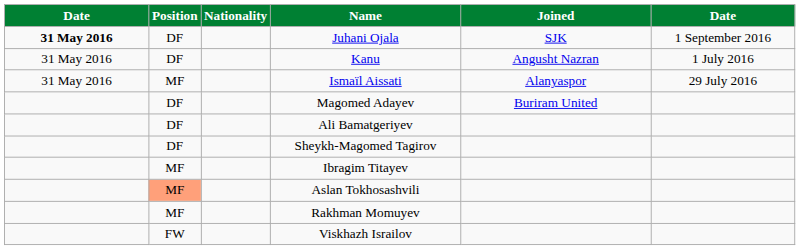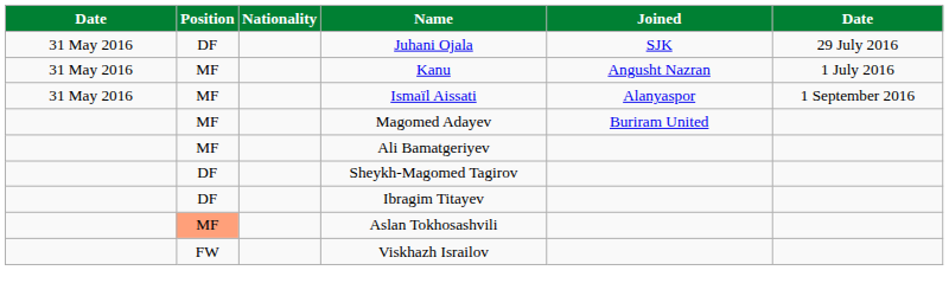 <table class="wikitable"  style="text-align:center; font-size:90%; ">
 <tr>
 <th style="background:#008033; color:white; width:150px;">Date</th>
 <th style="background:#008033; color:white; width:50px;">Position</th>
 <th style="background:#008033; color:white; width:50px;">Nationality</th>
 <th style="background:#008033; color:white; width:200px;">Name</th>
 <th style="background:#008033; color:white; width:200px;">Joined</th>
 <th style="background:#008033; color:white; width:150px;">Date</th>
 </tr>
 <tr>
-<td><strong>31 May 2016</strong></td>
+<td>31 May 2016</td>
 <td>DF</td>
 <td></td>
 <td><a href='#'>Juhani Ojala</a></td>
 <td><a href='#'>SJK</a></td>
-<td>1 September 2016</td>
+<td>29 July 2016</td>
 </tr>
 <tr>
 <td>31 May 2016</td>
-<td>DF</td>
+<td>MF</td>
 <td></td>
 <td><a href='#'>Kanu</a></td>
 <td><a href='#'>Angusht Nazran</a></td>
 <td>1 July 2016</td>
 </tr>
 <tr>
 <td>31 May 2016</td>
 <td>MF</td>
 <td></td>
 <td><a href='#'>Ismaïl Aissati</a></td>
 <td><a href='#'>Alanyaspor</a></td>
-<td>29 July 2016</td>
+<td>1 September 2016</td>
 </tr>
 <tr>
 <td></td>
-<td>DF</td>
+<td>MF</td>
 <td></td>
 <td>Magomed Adayev</td>
 <td><a href='#'>Buriram United</a></td>
 <td></td>
 </tr>
 <tr>
 <td></td>
-<td>DF</td>
+<td>MF</td>
 <td></td>
 <td>Ali Bamatgeriyev</td>
 <td></td>
 <td></td>
 </tr>
 <tr>
 <td></td>
 <td>DF</td>
 <td></td>
 <td>Sheykh-Magomed Tagirov</td>
 <td></td>
 <td></td>
 </tr>
 <tr>
 <td></td>
-<td>MF</td>
+<td>DF</td>
 <td></td>
 <td>Ibragim Titayev</td>
 <td></td>
 <td></td>
 </tr>
 <tr>
 <td></td>
 <td style="background: lightsalmon;">MF</td>
 <td></td>
 <td>Aslan Tokhosashvili</td>
 <td></td>
 <td></td>
 </tr>
 <tr>
 <td></td>
-<td>MF</td>
-<td></td>
-<td>Rakhman Momuyev</td>
-<td></td>
-<td></td>
-</tr>
-<tr>
-<td></td>
 <td>FW</td>
 <td></td>
 <td>Viskhazh Israilov</td>
 <td></td>
 <td></td>
 </tr>
 </table>
